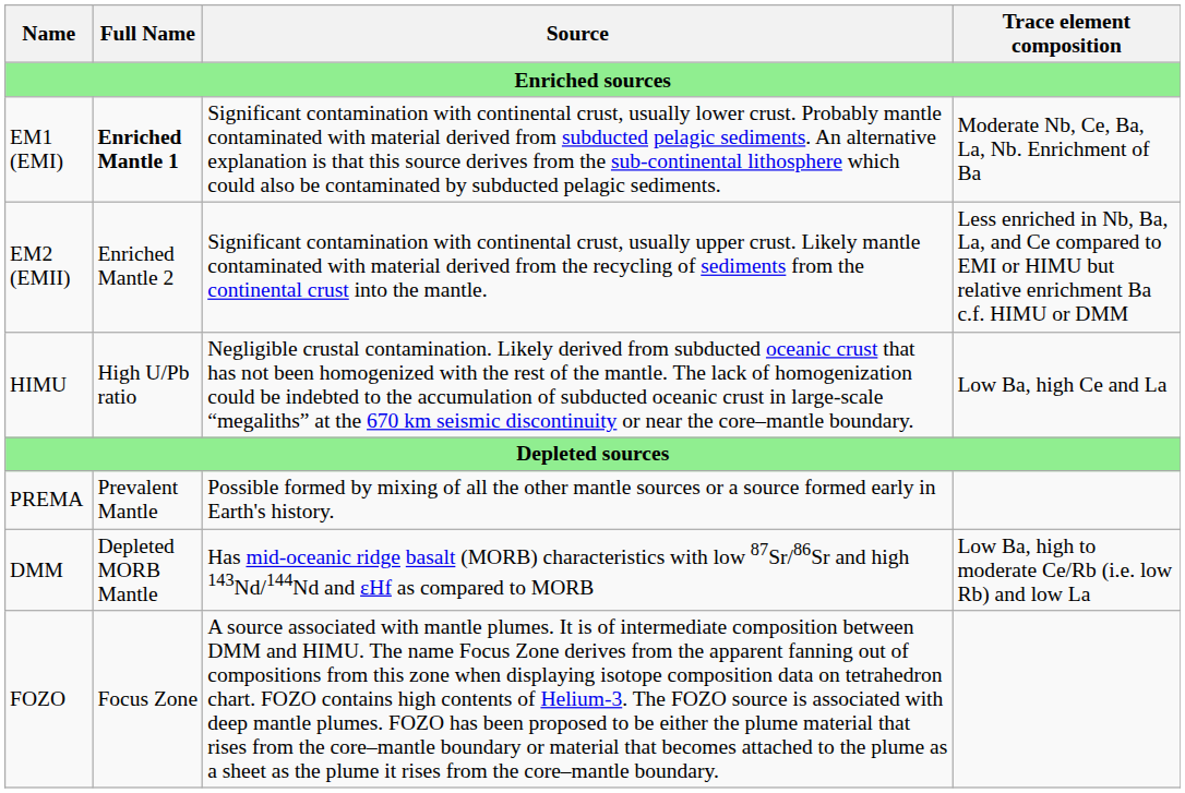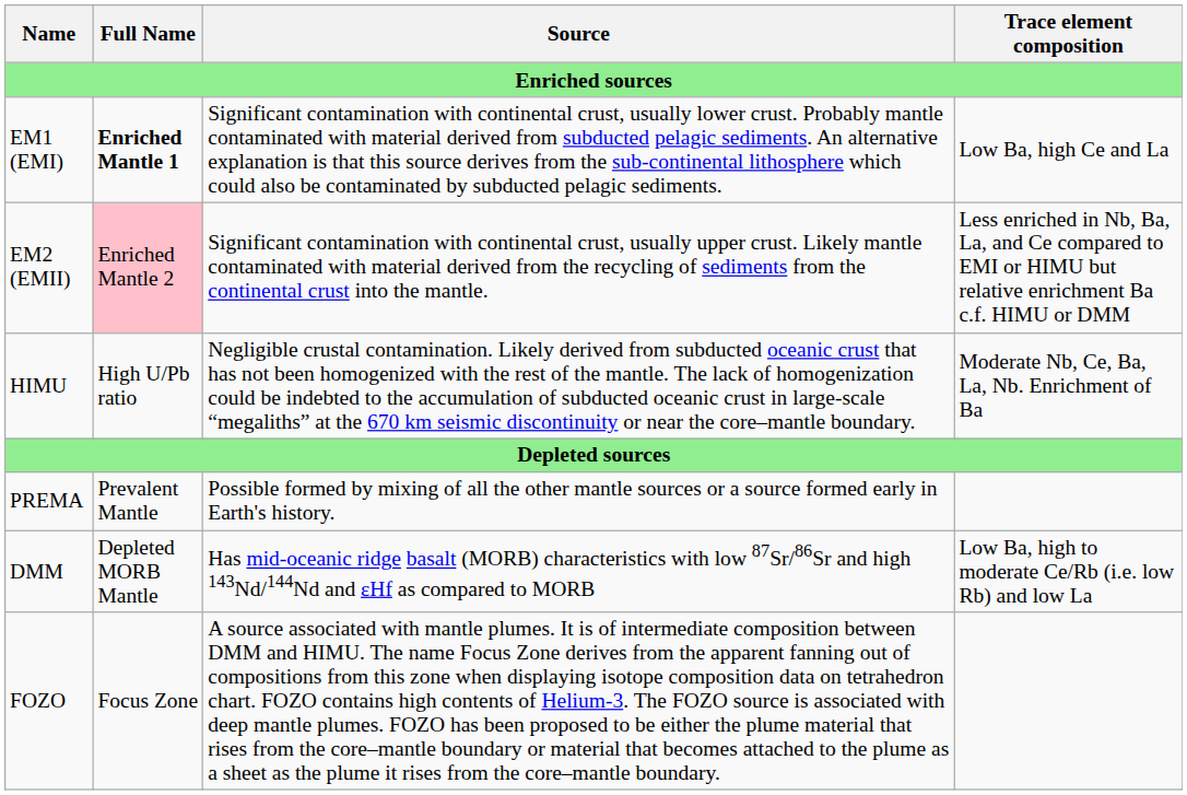 <table class="wikitable" style="width:100%; margin: 0 auto;">
 <tr>
 <th>Name</th>
 <th>Full Name</th>
 <th>Source</th>
 <th>Trace element composition</th>
 </tr>
 <tr>
 <th colspan="4" style="background:lightgreen;text-align:center;">Enriched sources</th>
 </tr>
 <tr>
 <td>EM1 (EMI)</td>
 <td><strong>Enriched Mantle 1</strong></td>
 <td>Significant contamination with continental crust, usually lower crust. Probably mantle contaminated with material derived from <a href='#'>subducted</a> <a href='#'>pelagic sediments</a>. An alternative explanation is that this source derives from the <a href='#'>sub-continental lithosphere</a> which could also be contaminated by subducted pelagic  sediments.</td>
-<td>Moderate Nb, Ce, Ba, La, Nb. Enrichment of Ba</td>
+<td>Low Ba, high Ce and La</td>
 </tr>
 <tr>
 <td>EM2 (EMII)</td>
-<td>Enriched Mantle 2</td>
+<td style="background: pink;">Enriched Mantle 2</td>
 <td>Significant contamination with continental crust, usually upper crust. Likely mantle contaminated with material derived from the recycling of  <a href='#'>sediments</a> from the <a href='#'>continental crust</a> into the mantle.</td>
 <td>Less enriched in Nb, Ba, La, and Ce compared to EMI or HIMU but relative enrichment Ba c.f. HIMU or DMM</td>
 </tr>
 <tr>
 <td>HIMU</td>
 <td>High U/Pb ratio</td>
 <td>Negligible crustal contamination. Likely derived from subducted <a href='#'>oceanic crust</a> that has not been homogenized with the rest of the mantle. The lack of homogenization could be indebted to the accumulation of subducted oceanic crust in large-scale “megaliths” at the <a href='#'>670 km seismic discontinuity</a> or near the core–mantle boundary.</td>
-<td>Low Ba, high Ce and La</td>
+<td>Moderate Nb, Ce, Ba, La, Nb. Enrichment of Ba</td>
 </tr>
 <tr>
 <th colspan="4" style="background:lightgreen;text-align:center;">Depleted sources</th>
 </tr>
 <tr>
 <td>PREMA</td>
 <td>Prevalent Mantle</td>
 <td>Possible formed by mixing of all the other  mantle sources or a source formed early in Earth's history.</td>
 <td></td>
 </tr>
 <tr>
 <td>DMM</td>
 <td>Depleted MORB Mantle</td>
 <td>Has <a href='#'>mid-oceanic ridge</a> <a href='#'>basalt</a> (MORB) characteristics with low <sup>87</sup>Sr/<sup>86</sup>Sr and high <sup>143</sup>Nd/<sup>144</sup>Nd and <a href='#'>εHf</a> as compared to MORB</td>
 <td>Low Ba, high to moderate Ce/Rb (i.e. low Rb) and low La</td>
 </tr>
 <tr>
 <td>FOZO</td>
 <td>Focus Zone</td>
 <td>A source associated with mantle plumes. It is of intermediate composition between DMM and HIMU. The name Focus Zone derives from the apparent fanning out of compositions from this zone when displaying isotope composition data on tetrahedron chart. FOZO contains high contents of <a href='#'>Helium-3</a>. The FOZO source is associated with deep mantle plumes. FOZO has been proposed to be either the plume material that rises from the core–mantle boundary or material that becomes attached to the plume as a sheet as the plume it rises from the core–mantle boundary.</td>
 <td></td>
 </tr>
 </table>
